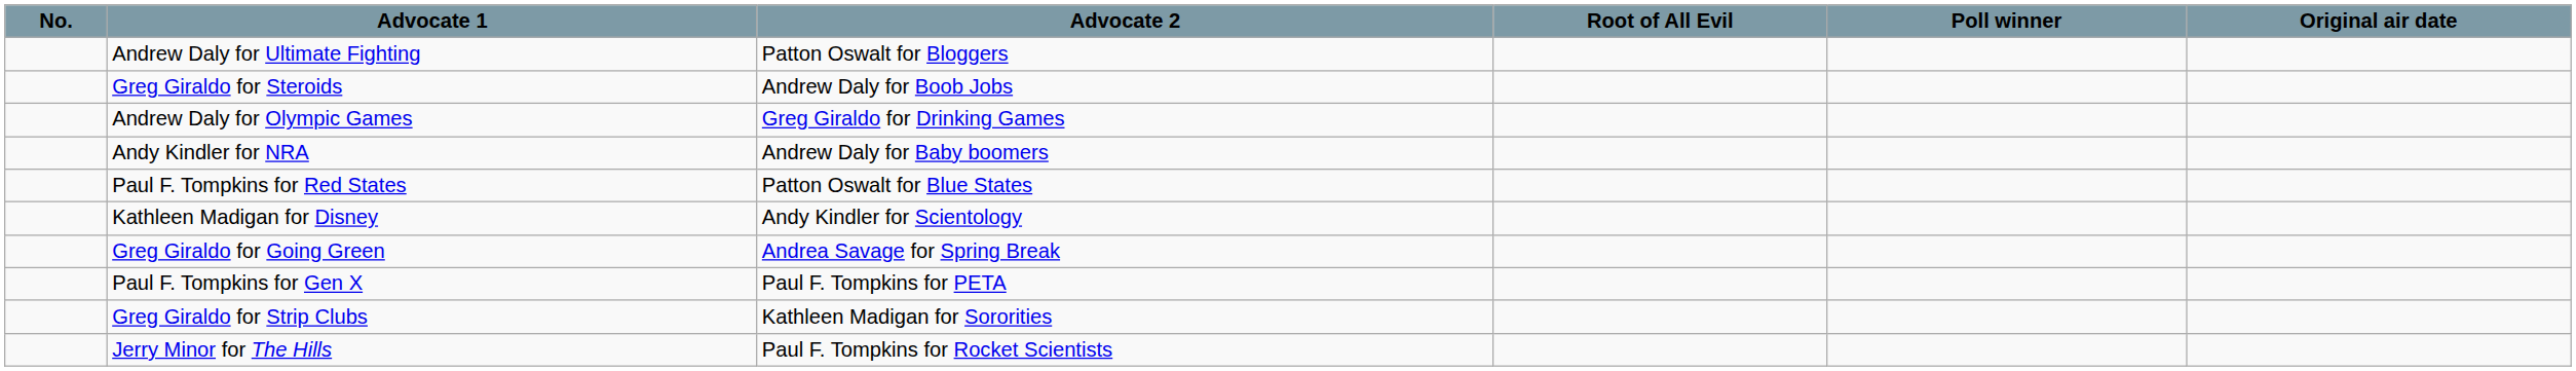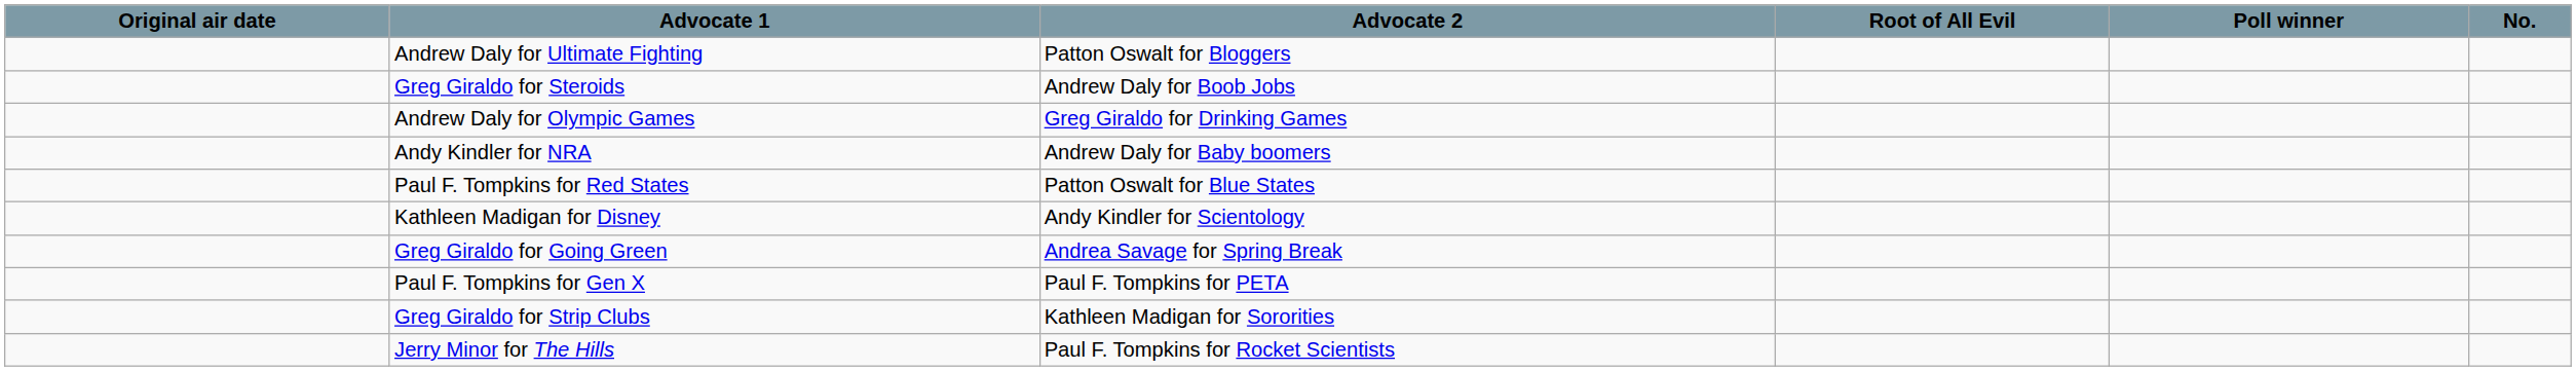 <table class="wikitable" style="width:100%;">
 <tr>
-<th style="background-color: #7D9AA6"  width="4%"><abbr>No.</abbr></th>
+<th style="background-color: #7D9AA6"  width="15%">Original air date</th>
 <th style="background-color: #7D9AA6">Advocate  1</th>
 <th style="background-color: #7D9AA6">Advocate  2</th>
 <th style="background-color: #7D9AA6"  width="13%">Root of All Evil</th>
 <th style="background-color: #7D9AA6"  width="14%">Poll winner</th>
-<th style="background-color: #7D9AA6"  width="15%">Original air date</th>
+<th style="background-color: #7D9AA6"  width="4%"><abbr>No.</abbr></th>
 </tr>
 <tr>
 <td style="background-color: #"></td>
 <td style="background-color: #">Andrew Daly for <a href='#'>Ultimate Fighting</a></td>
 <td style="background-color: #">Patton Oswalt for <a href='#'>Bloggers</a></td>
 <td style="background-color: #"></td>
 <td style="background-color: #"></td>
 <td style="background-color: #"></td>
 </tr>
 <tr>
 <td></td>
 <td><a href='#'>Greg Giraldo</a> for <a href='#'>Steroids</a></td>
 <td>Andrew Daly for <a href='#'>Boob Jobs</a></td>
 <td></td>
 <td></td>
 <td></td>
 </tr>
 <tr>
 <td style="background-color: #"></td>
 <td style="background-color: #">Andrew Daly for <a href='#'>Olympic Games</a></td>
 <td style="background-color: #"><a href='#'>Greg Giraldo</a> for <a href='#'>Drinking Games</a></td>
 <td style="background-color: #"></td>
 <td style="background-color: #"></td>
 <td style="background-color: #"></td>
 </tr>
 <tr>
 <td></td>
 <td>Andy Kindler for <a href='#'>NRA</a></td>
 <td>Andrew Daly for <a href='#'>Baby boomers</a></td>
 <td></td>
 <td></td>
 <td></td>
 </tr>
 <tr>
 <td style="background-color: #"></td>
 <td style="background-color: #">Paul F. Tompkins for <a href='#'>Red States</a></td>
 <td style="background-color: #">Patton Oswalt for <a href='#'>Blue States</a></td>
 <td style="background-color: #"></td>
 <td style="background-color: #"></td>
 <td style="background-color: #"></td>
 </tr>
 <tr>
 <td></td>
 <td>Kathleen Madigan for <a href='#'>Disney</a></td>
 <td>Andy Kindler for <a href='#'>Scientology</a></td>
 <td></td>
 <td></td>
 <td></td>
 </tr>
 <tr>
 <td style="background-color: #"></td>
 <td style="background-color: #"><a href='#'>Greg Giraldo</a> for <a href='#'>Going Green</a></td>
 <td style="background-color: #"><a href='#'>Andrea Savage</a> for <a href='#'>Spring Break</a></td>
 <td style="background-color: #"></td>
 <td style="background-color: #"></td>
 <td style="background-color: #"></td>
 </tr>
 <tr>
 <td></td>
 <td>Paul F. Tompkins for <a href='#'>Gen X</a></td>
 <td>Paul F. Tompkins for <a href='#'>PETA</a></td>
 <td></td>
 <td></td>
 <td></td>
 </tr>
 <tr>
 <td style="background-color: #"></td>
 <td style="background-color: #"><a href='#'>Greg Giraldo</a> for <a href='#'>Strip Clubs</a></td>
 <td style="background-color: #">Kathleen Madigan for <a href='#'>Sororities</a></td>
 <td style="background-color: #"></td>
 <td style="background-color: #"></td>
 <td style="background-color: #"></td>
 </tr>
 <tr>
 <td></td>
 <td><a href='#'>Jerry Minor</a> for <em><a href='#'>The Hills</a></em></td>
 <td>Paul F. Tompkins for <a href='#'>Rocket Scientists</a></td>
 <td></td>
 <td></td>
 <td></td>
 </tr>
 </table>
